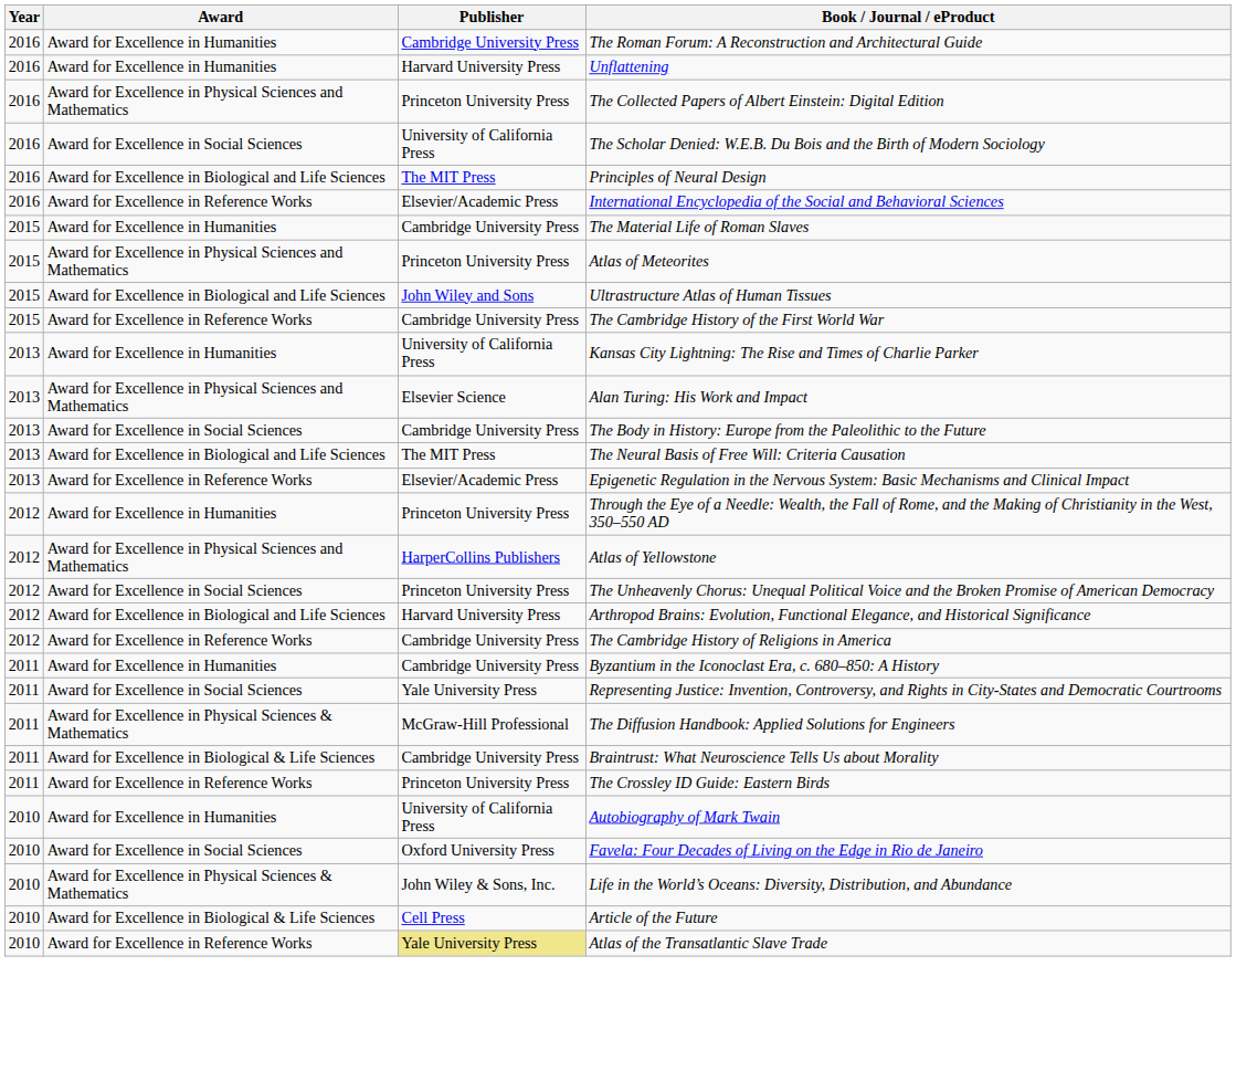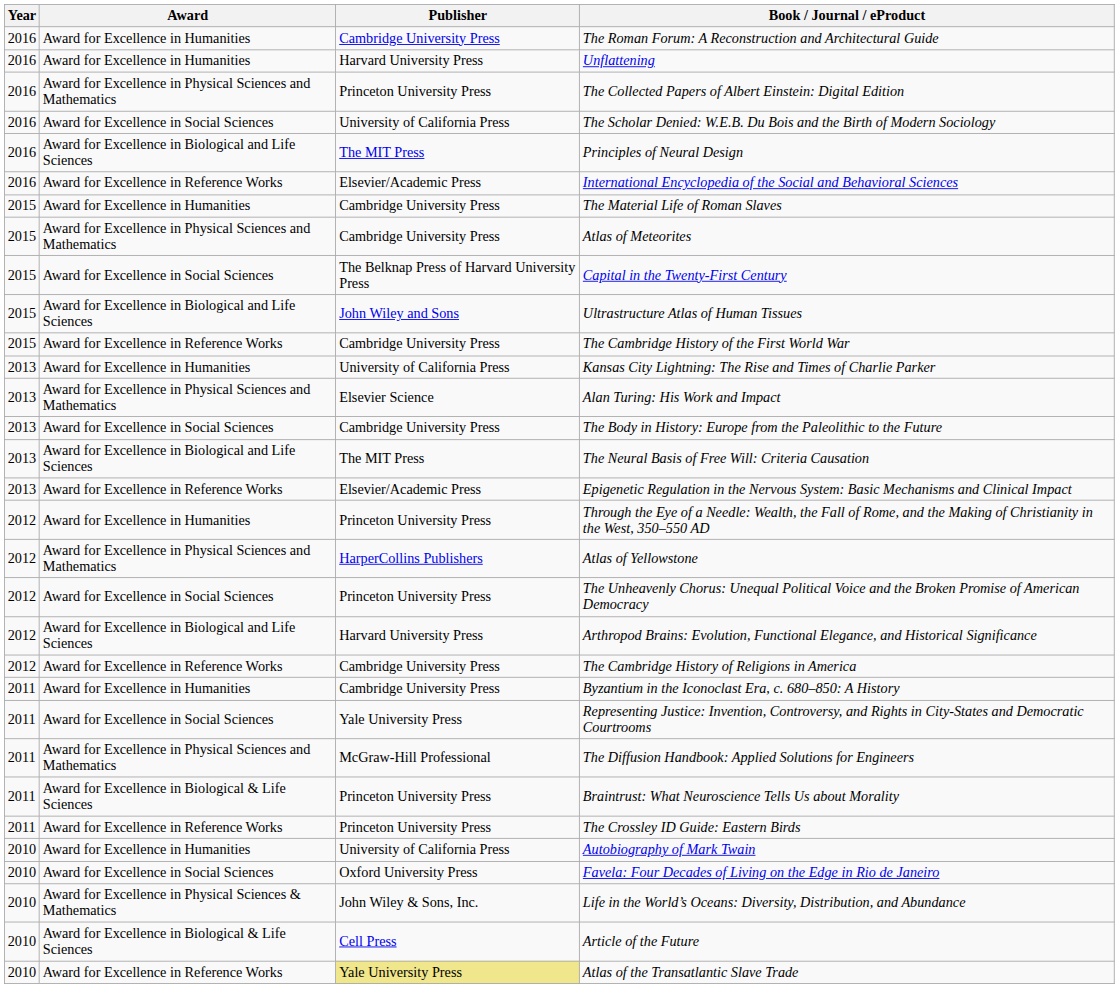 <table class="sortable wikitable">
 <tr>
 <th>Year</th>
 <th>Award</th>
 <th>Publisher</th>
 <th>Book / Journal / eProduct</th>
 </tr>
 <tr>
 <td>2016</td>
 <td>Award for Excellence in Humanities</td>
 <td><a href='#'>Cambridge University Press</a></td>
 <td><em>The Roman Forum: A Reconstruction and Architectural Guide</em></td>
 </tr>
 <tr>
 <td>2016</td>
 <td>Award for Excellence in Humanities</td>
 <td>Harvard University Press</td>
 <td><em><a href='#'>Unflattening</a></em></td>
 </tr>
 <tr>
 <td>2016</td>
 <td>Award for Excellence in Physical Sciences and Mathematics</td>
 <td>Princeton University Press</td>
 <td><em>The Collected Papers of Albert Einstein: Digital Edition</em></td>
 </tr>
 <tr>
 <td>2016</td>
 <td>Award for Excellence in Social Sciences</td>
 <td>University of California Press</td>
 <td><em>The Scholar Denied: W.E.B. Du Bois and the Birth of Modern Sociology</em></td>
 </tr>
 <tr>
 <td>2016</td>
 <td>Award for Excellence in Biological and Life Sciences</td>
 <td><a href='#'>The MIT Press</a></td>
 <td><em>Principles of Neural Design</em></td>
 </tr>
 <tr>
 <td>2016</td>
 <td>Award for Excellence in Reference Works</td>
 <td>Elsevier/Academic Press</td>
 <td><em><a href='#'>International Encyclopedia of the Social and Behavioral Sciences</a></em></td>
 </tr>
 <tr>
 <td>2015</td>
 <td>Award for Excellence in Humanities</td>
 <td>Cambridge University Press</td>
 <td><em>The Material Life of Roman Slaves</em></td>
 </tr>
 <tr>
 <td>2015</td>
 <td>Award for Excellence in Physical Sciences and Mathematics</td>
-<td>Princeton University Press</td>
+<td>Cambridge University Press</td>
 <td><em>Atlas of Meteorites</em></td>
+</tr>
+<tr>
+<td>2015</td>
+<td>Award for Excellence in Social Sciences</td>
+<td>The Belknap Press of Harvard University Press</td>
+<td><em><a href='#'>Capital in the Twenty-First Century</a></em></td>
 </tr>
 <tr>
 <td>2015</td>
 <td>Award for Excellence in Biological and Life Sciences</td>
 <td><a href='#'>John Wiley and Sons</a></td>
 <td><em>Ultrastructure Atlas of Human Tissues</em></td>
 </tr>
 <tr>
 <td>2015</td>
 <td>Award for Excellence in Reference Works</td>
 <td>Cambridge University Press</td>
 <td><em>The Cambridge History of the First World War</em></td>
 </tr>
 <tr>
 <td>2013</td>
 <td>Award for Excellence in Humanities</td>
 <td>University of California Press</td>
 <td><em>Kansas City Lightning: The Rise and Times of Charlie Parker</em></td>
 </tr>
 <tr>
 <td>2013</td>
 <td>Award for Excellence in Physical Sciences and Mathematics</td>
 <td>Elsevier Science</td>
 <td><em>Alan Turing: His Work and Impact</em></td>
 </tr>
 <tr>
 <td>2013</td>
 <td>Award for Excellence in Social Sciences</td>
 <td>Cambridge University Press</td>
 <td><em>The Body in History: Europe from the Paleolithic to the Future</em></td>
 </tr>
 <tr>
 <td>2013</td>
 <td>Award for Excellence in Biological and Life Sciences</td>
 <td>The MIT Press</td>
 <td><em>The Neural Basis of Free Will: Criteria Causation</em></td>
 </tr>
 <tr>
 <td>2013</td>
 <td>Award for Excellence in Reference Works</td>
 <td>Elsevier/Academic Press</td>
 <td><em>Epigenetic Regulation in the Nervous System: Basic Mechanisms and Clinical Impact</em></td>
 </tr>
 <tr>
 <td>2012</td>
 <td>Award for Excellence in Humanities</td>
 <td>Princeton University Press</td>
 <td><em>Through the Eye of a Needle: Wealth, the Fall of Rome, and the Making of Christianity in the West, 350–550 AD</em></td>
 </tr>
 <tr>
 <td>2012</td>
 <td>Award for Excellence in Physical Sciences and Mathematics</td>
 <td><a href='#'>HarperCollins Publishers</a></td>
 <td><em>Atlas of Yellowstone</em></td>
 </tr>
 <tr>
 <td>2012</td>
 <td>Award for Excellence in Social Sciences</td>
 <td>Princeton University Press</td>
 <td><em>The Unheavenly Chorus: Unequal Political Voice and the Broken Promise of American Democracy</em></td>
 </tr>
 <tr>
 <td>2012</td>
 <td>Award for Excellence in Biological and Life Sciences</td>
 <td>Harvard University Press</td>
 <td><em>Arthropod Brains: Evolution, Functional Elegance, and Historical Significance</em></td>
 </tr>
 <tr>
 <td>2012</td>
 <td>Award for Excellence in Reference Works</td>
 <td>Cambridge University Press</td>
 <td><em>The Cambridge History of Religions in America</em></td>
 </tr>
 <tr>
 <td>2011</td>
 <td>Award for Excellence in Humanities</td>
 <td>Cambridge University Press</td>
 <td><em>Byzantium in the Iconoclast Era, c. 680–850: A History</em></td>
 </tr>
 <tr>
 <td>2011</td>
 <td>Award for Excellence in Social Sciences</td>
 <td>Yale University Press</td>
 <td><em>Representing Justice: Invention, Controversy, and Rights in City-States and Democratic Courtrooms</em></td>
 </tr>
 <tr>
 <td>2011</td>
-<td>Award for Excellence in Physical Sciences & Mathematics</td>
+<td>Award for Excellence in Physical Sciences and Mathematics</td>
 <td>McGraw-Hill Professional</td>
 <td><em>The Diffusion Handbook: Applied Solutions for Engineers</em></td>
 </tr>
 <tr>
 <td>2011</td>
 <td>Award for Excellence in Biological & Life Sciences</td>
-<td>Cambridge University Press</td>
+<td>Princeton University Press</td>
 <td><em>Braintrust: What Neuroscience Tells Us about Morality</em></td>
 </tr>
 <tr>
 <td>2011</td>
 <td>Award for Excellence in Reference Works</td>
 <td>Princeton University Press</td>
 <td><em>The Crossley ID Guide: Eastern Birds</em></td>
 </tr>
 <tr>
 <td>2010</td>
 <td>Award for Excellence in Humanities</td>
 <td>University of California Press</td>
 <td><em><a href='#'>Autobiography of Mark Twain</a></em></td>
 </tr>
 <tr>
 <td>2010</td>
 <td>Award for Excellence in Social Sciences</td>
 <td>Oxford University Press</td>
 <td><em><a href='#'>Favela: Four Decades of Living on the Edge in Rio de Janeiro</a></em></td>
 </tr>
 <tr>
 <td>2010</td>
 <td>Award for Excellence in Physical Sciences & Mathematics</td>
 <td>John Wiley & Sons, Inc.</td>
 <td><em>Life in the World’s Oceans: Diversity, Distribution, and Abundance</em></td>
 </tr>
 <tr>
 <td>2010</td>
 <td>Award for Excellence in Biological & Life Sciences</td>
 <td><a href='#'>Cell Press</a></td>
 <td><em>Article of the Future</em></td>
 </tr>
 <tr>
 <td>2010</td>
 <td>Award for Excellence in Reference Works</td>
 <td style="background: khaki;">Yale University Press</td>
 <td><em>Atlas of the Transatlantic Slave Trade</em></td>
 </tr>
 </table>
